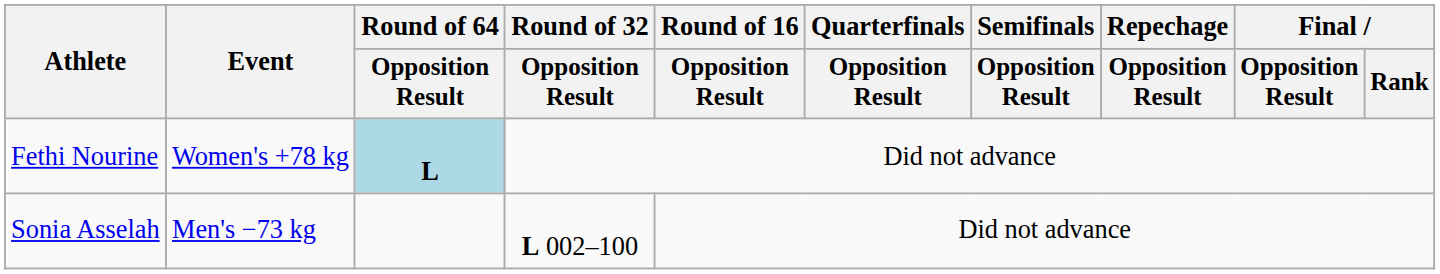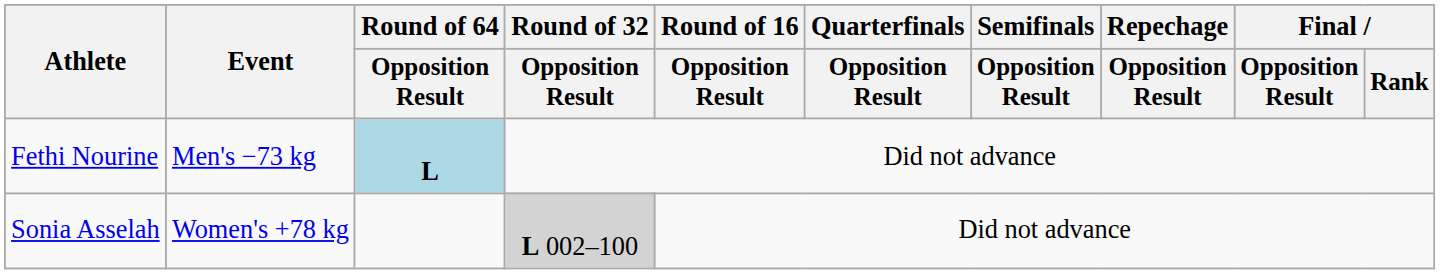 <table class="wikitable" style="font-size:90%">
 <tr>
 <th rowspan="2">Athlete</th>
 <th rowspan="2">Event</th>
 <th>Round of 64</th>
 <th>Round of 32</th>
 <th>Round of 16</th>
 <th>Quarterfinals</th>
 <th>Semifinals</th>
 <th>Repechage</th>
 <th colspan=2>Final / </th>
 </tr>
 <tr style="font-size:95%">
 <th>Opposition<br>Result</th>
 <th>Opposition<br>Result</th>
 <th>Opposition<br>Result</th>
 <th>Opposition<br>Result</th>
 <th>Opposition<br>Result</th>
 <th>Opposition<br>Result</th>
 <th>Opposition<br>Result</th>
 <th>Rank</th>
 </tr>
 <tr align=center>
 <td align=left><a href='#'>Fethi Nourine</a></td>
-<td align=left><a href='#'>Women's +78 kg</a></td>
+<td align=left><a href='#'>Men's −73 kg</a></td>
 <td style="background: lightblue;"><br><strong>L</strong> </td>
 <td colspan=7>Did not advance</td>
 </tr>
 <tr align=center>
 <td align=left><a href='#'>Sonia Asselah</a></td>
-<td align=left><a href='#'>Men's −73 kg</a></td>
+<td align=left><a href='#'>Women's +78 kg</a></td>
 <td></td>
-<td><br><strong>L</strong> 002–100</td>
+<td style="background: lightgrey;"><br><strong>L</strong> 002–100</td>
 <td colspan="6">Did not advance</td>
 </tr>
 </table>
